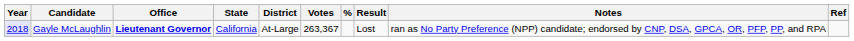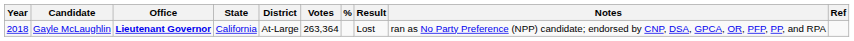 <table class="wikitable sortable" style="font-size:80%">
 <tr>
 <th>Year</th>
 <th>Candidate</th>
 <th>Office</th>
 <th>State</th>
 <th>District</th>
 <th>Votes</th>
 <th>%</th>
 <th>Result</th>
 <th>Notes</th>
 <th>Ref</th>
 </tr>
 <tr>
-<td style="background: lavender;"><a href='#'>2018</a></td>
+<td><a href='#'>2018</a></td>
 <td><a href='#'>Gayle McLaughlin</a></td>
 <td><strong><a href='#'>Lieutenant Governor</a></strong></td>
 <td><a href='#'>California</a></td>
 <td>At-Large</td>
-<td>263,367</td>
+<td>263,364</td>
 <td></td>
 <td> Lost</td>
 <td>ran as <a href='#'>No Party Preference</a> (NPP) candidate; endorsed by <a href='#'>CNP</a>, <a href='#'>DSA</a>, <a href='#'>GPCA</a>, <a href='#'>OR</a>, <a href='#'>PFP</a>, <a href='#'>PP</a>, and RPA</td>
 <td></td>
 </tr>
 </table>
